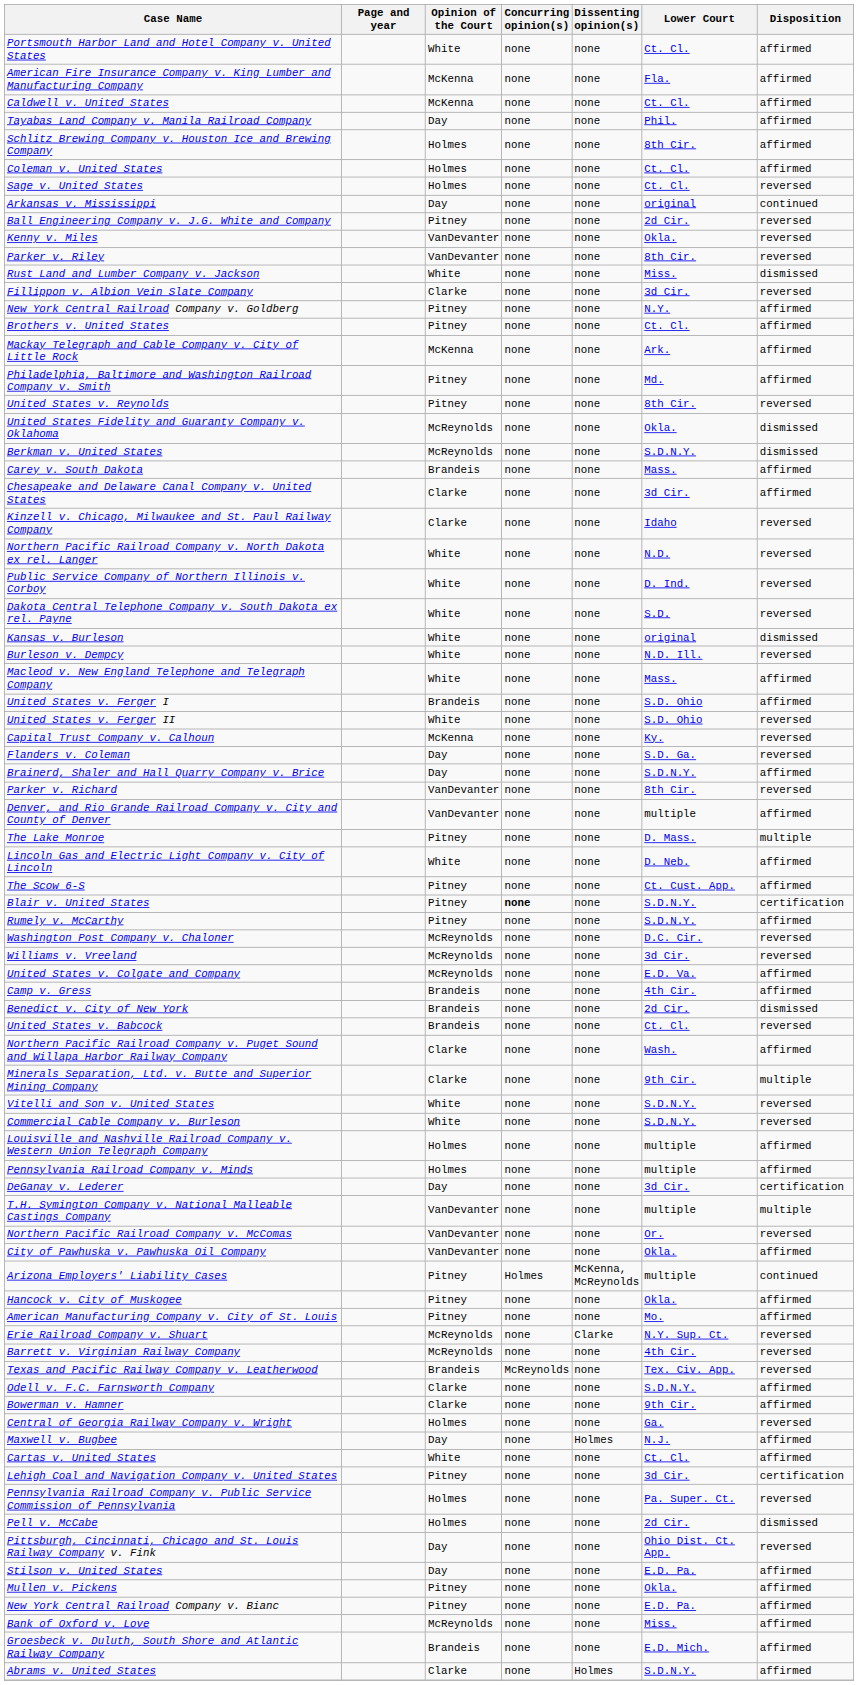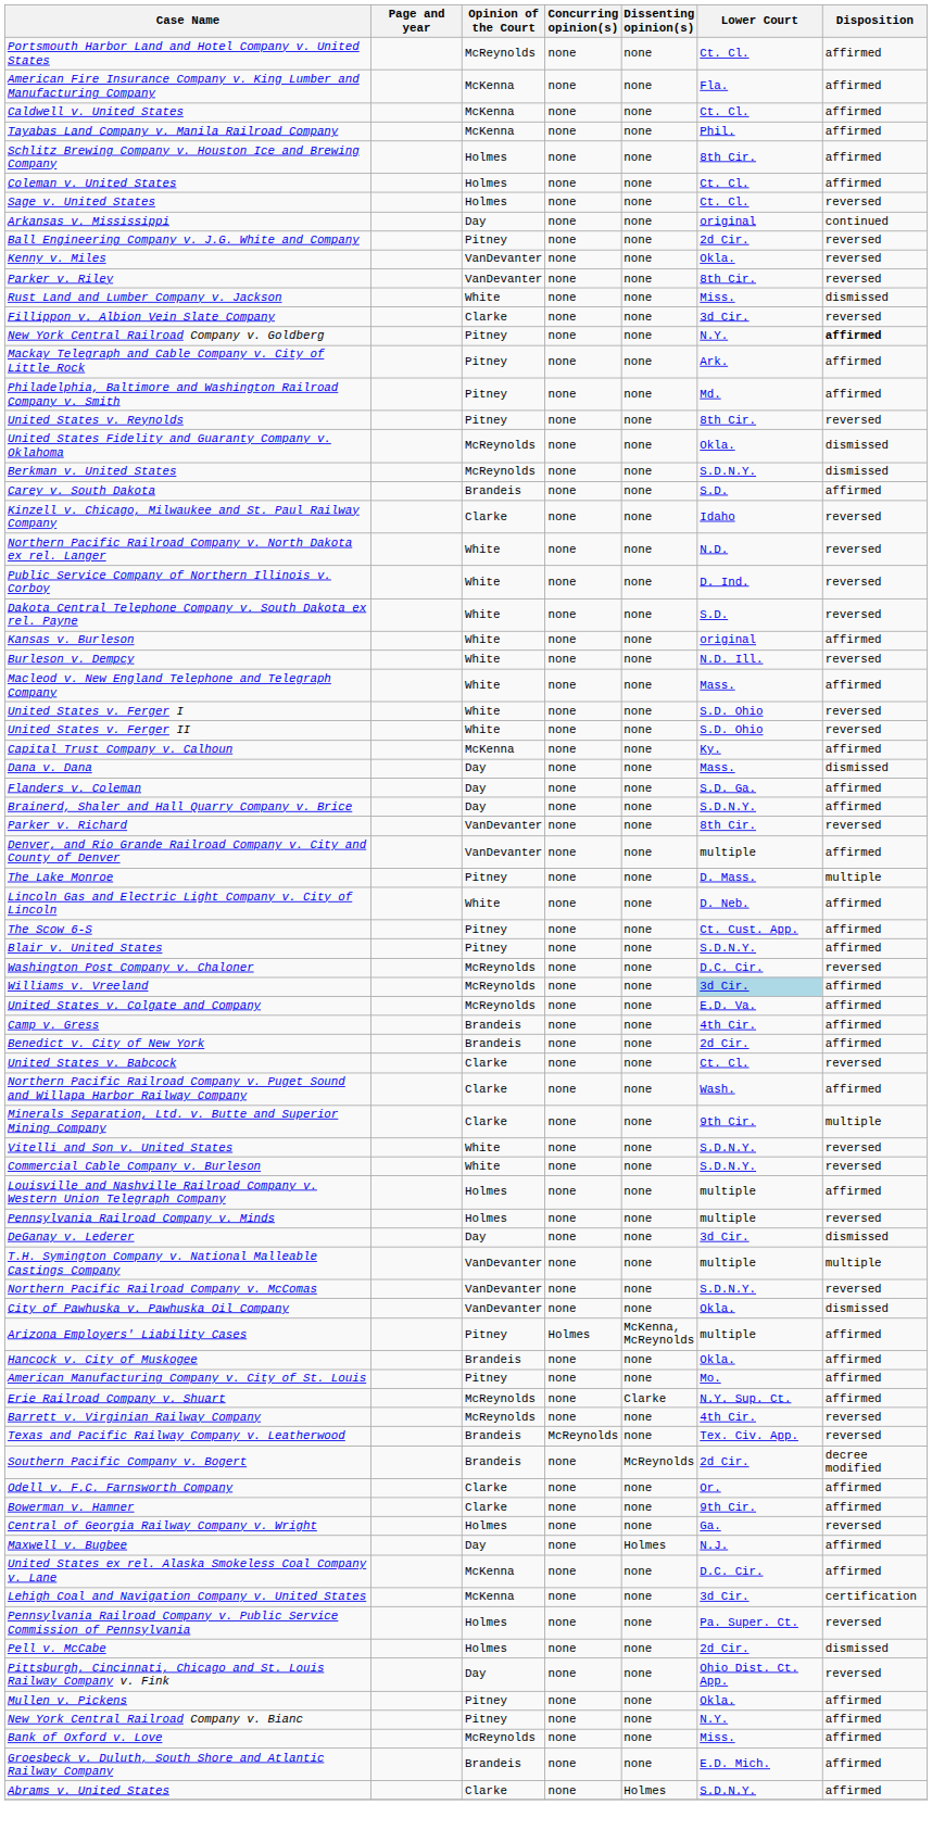 <table class="wikitable sortable">
 <tr>
 <th scope="col" style="width: 400px;">Case Name</th>
 <th scope="col" style="width: 95px;">Page and year</th>
 <th scope="col" style="width: 10px;">Opinion of the Court</th>
 <th scope="col" style="width: 10px;">Concurring opinion(s)</th>
 <th scope="col" style="width: 10px;">Dissenting opinion(s)</th>
 <th scope="col" style="width: 133px;">Lower Court</th>
 <th scope="col" style="width: 110px;">Disposition</th>
 </tr>
 <tr>
 <td><em><a href='#'>Portsmouth Harbor Land and Hotel Company v. United States</a></em></td>
 <td align="right"></td>
-<td>White</td>
+<td>McReynolds</td>
 <td>none</td>
 <td>none</td>
 <td><a href='#'>Ct. Cl.</a></td>
 <td>affirmed</td>
 </tr>
 <tr>
 <td><em><a href='#'>American Fire Insurance Company v. King Lumber and Manufacturing Company</a></em></td>
 <td align="right"></td>
 <td>McKenna</td>
 <td>none</td>
 <td>none</td>
 <td><a href='#'>Fla.</a></td>
 <td>affirmed</td>
 </tr>
 <tr>
 <td><em><a href='#'>Caldwell v. United States</a></em></td>
 <td align="right"></td>
 <td>McKenna</td>
 <td>none</td>
 <td>none</td>
 <td><a href='#'>Ct. Cl.</a></td>
 <td>affirmed</td>
 </tr>
 <tr>
 <td><em><a href='#'>Tayabas Land Company v. Manila Railroad Company</a></em></td>
 <td align="right"></td>
-<td>Day</td>
+<td>McKenna</td>
 <td>none</td>
 <td>none</td>
 <td><a href='#'>Phil.</a></td>
 <td>affirmed</td>
 </tr>
 <tr>
 <td><em><a href='#'>Schlitz Brewing Company v. Houston Ice and Brewing Company</a></em></td>
 <td align="right"></td>
 <td>Holmes</td>
 <td>none</td>
 <td>none</td>
 <td><a href='#'>8th Cir.</a></td>
 <td>affirmed</td>
 </tr>
 <tr>
 <td><em><a href='#'>Coleman v. United States</a></em></td>
 <td align="right"></td>
 <td>Holmes</td>
 <td>none</td>
 <td>none</td>
 <td><a href='#'>Ct. Cl.</a></td>
 <td>affirmed</td>
 </tr>
 <tr>
 <td><em><a href='#'>Sage v. United States</a></em></td>
 <td align="right"></td>
 <td>Holmes</td>
 <td>none</td>
 <td>none</td>
 <td><a href='#'>Ct. Cl.</a></td>
 <td>reversed</td>
 </tr>
 <tr>
 <td><em><a href='#'>Arkansas v. Mississippi</a></em></td>
 <td align="right"></td>
 <td>Day</td>
 <td>none</td>
 <td>none</td>
 <td><a href='#'>original</a></td>
 <td>continued</td>
 </tr>
 <tr>
 <td><em><a href='#'>Ball Engineering Company v. J.G. White and Company</a></em></td>
 <td align="right"></td>
 <td>Pitney</td>
 <td>none</td>
 <td>none</td>
 <td><a href='#'>2d Cir.</a></td>
 <td>reversed</td>
 </tr>
 <tr>
 <td><em><a href='#'>Kenny v. Miles</a></em></td>
 <td align="right"></td>
 <td>VanDevanter</td>
 <td>none</td>
 <td>none</td>
 <td><a href='#'>Okla.</a></td>
 <td>reversed</td>
 </tr>
 <tr>
 <td><em><a href='#'>Parker v. Riley</a></em></td>
 <td align="right"></td>
 <td>VanDevanter</td>
 <td>none</td>
 <td>none</td>
 <td><a href='#'>8th Cir.</a></td>
 <td>reversed</td>
 </tr>
 <tr>
 <td><em><a href='#'>Rust Land and Lumber Company v. Jackson</a></em></td>
 <td align="right"></td>
 <td>White</td>
 <td>none</td>
 <td>none</td>
 <td><a href='#'>Miss.</a></td>
 <td>dismissed</td>
 </tr>
 <tr>
 <td><em><a href='#'>Fillippon v. Albion Vein Slate Company</a></em></td>
 <td align="right"></td>
 <td>Clarke</td>
 <td>none</td>
 <td>none</td>
 <td><a href='#'>3d Cir.</a></td>
 <td>reversed</td>
 </tr>
 <tr>
 <td><em><a href='#'>New York Central Railroad</a> Company v. Goldberg</em></td>
 <td align="right"></td>
 <td>Pitney</td>
 <td>none</td>
 <td>none</td>
 <td><a href='#'>N.Y.</a></td>
-<td>affirmed</td>
-</tr>
-<tr>
-<td><em><a href='#'>Brothers v. United States</a></em></td>
-<td align="right"></td>
-<td>Pitney</td>
-<td>none</td>
-<td>none</td>
-<td><a href='#'>Ct. Cl.</a></td>
-<td>affirmed</td>
+<td><strong>affirmed</strong></td>
 </tr>
 <tr>
 <td><em><a href='#'>Mackay Telegraph and Cable Company v. City of Little Rock</a></em></td>
 <td align="right"></td>
-<td>McKenna</td>
+<td>Pitney</td>
 <td>none</td>
 <td>none</td>
 <td><a href='#'>Ark.</a></td>
 <td>affirmed</td>
 </tr>
 <tr>
 <td><em><a href='#'>Philadelphia, Baltimore and Washington Railroad Company v. Smith</a></em></td>
 <td align="right"></td>
 <td>Pitney</td>
 <td>none</td>
 <td>none</td>
 <td><a href='#'>Md.</a></td>
 <td>affirmed</td>
 </tr>
 <tr>
 <td><em><a href='#'>United States v. Reynolds</a></em></td>
 <td align="right"></td>
 <td>Pitney</td>
 <td>none</td>
 <td>none</td>
 <td><a href='#'>8th Cir.</a></td>
 <td>reversed</td>
 </tr>
 <tr>
 <td><em><a href='#'>United States Fidelity and Guaranty Company v. Oklahoma</a></em></td>
 <td align="right"></td>
 <td>McReynolds</td>
 <td>none</td>
 <td>none</td>
 <td><a href='#'>Okla.</a></td>
 <td>dismissed</td>
 </tr>
 <tr>
 <td><em><a href='#'>Berkman v. United States</a></em></td>
 <td align="right"></td>
 <td>McReynolds</td>
 <td>none</td>
 <td>none</td>
 <td><a href='#'>S.D.N.Y.</a></td>
 <td>dismissed</td>
 </tr>
 <tr>
 <td><em><a href='#'>Carey v. South Dakota</a></em></td>
 <td align="right"></td>
 <td>Brandeis</td>
 <td>none</td>
 <td>none</td>
-<td><a href='#'>Mass.</a></td>
-<td>affirmed</td>
-</tr>
-<tr>
-<td><em><a href='#'>Chesapeake and Delaware Canal Company v. United States</a></em></td>
-<td align="right"></td>
-<td>Clarke</td>
-<td>none</td>
-<td>none</td>
-<td><a href='#'>3d Cir.</a></td>
+<td><a href='#'>S.D.</a></td>
 <td>affirmed</td>
 </tr>
 <tr>
 <td><em><a href='#'>Kinzell v. Chicago, Milwaukee and St. Paul Railway Company</a></em></td>
 <td align="right"></td>
 <td>Clarke</td>
 <td>none</td>
 <td>none</td>
 <td><a href='#'>Idaho</a></td>
 <td>reversed</td>
 </tr>
 <tr>
 <td><em><a href='#'>Northern Pacific Railroad Company v. North Dakota ex rel. Langer</a></em></td>
 <td align="right"></td>
 <td>White</td>
 <td>none</td>
 <td>none</td>
 <td><a href='#'>N.D.</a></td>
 <td>reversed</td>
 </tr>
 <tr>
 <td><em><a href='#'>Public Service Company of Northern Illinois v. Corboy</a></em></td>
 <td align="right"></td>
 <td>White</td>
 <td>none</td>
 <td>none</td>
 <td><a href='#'>D. Ind.</a></td>
 <td>reversed</td>
 </tr>
 <tr>
 <td><em><a href='#'>Dakota Central Telephone Company v. South Dakota ex rel. Payne</a></em></td>
 <td align="right"></td>
 <td>White</td>
 <td>none</td>
 <td>none</td>
 <td><a href='#'>S.D.</a></td>
 <td>reversed</td>
 </tr>
 <tr>
 <td><em><a href='#'>Kansas v. Burleson</a></em></td>
 <td align="right"></td>
 <td>White</td>
 <td>none</td>
 <td>none</td>
 <td><a href='#'>original</a></td>
-<td>dismissed</td>
+<td>affirmed</td>
 </tr>
 <tr>
 <td><em><a href='#'>Burleson v. Dempcy</a></em></td>
 <td align="right"></td>
 <td>White</td>
 <td>none</td>
 <td>none</td>
 <td><a href='#'>N.D. Ill.</a></td>
 <td>reversed</td>
 </tr>
 <tr>
 <td><em><a href='#'>Macleod v. New England Telephone and Telegraph Company</a></em></td>
 <td align="right"></td>
 <td>White</td>
 <td>none</td>
 <td>none</td>
 <td><a href='#'>Mass.</a></td>
 <td>affirmed</td>
 </tr>
 <tr>
 <td><em><a href='#'>United States v. Ferger</a> I</em></td>
 <td align="right"></td>
-<td>Brandeis</td>
+<td>White</td>
 <td>none</td>
 <td>none</td>
 <td><a href='#'>S.D. Ohio</a></td>
-<td>affirmed</td>
+<td>reversed</td>
 </tr>
 <tr>
 <td><em><a href='#'>United States v. Ferger</a> II</em></td>
 <td align="right"></td>
 <td>White</td>
 <td>none</td>
 <td>none</td>
 <td><a href='#'>S.D. Ohio</a></td>
 <td>reversed</td>
 </tr>
 <tr>
 <td><em><a href='#'>Capital Trust Company v. Calhoun</a></em></td>
 <td align="right"></td>
 <td>McKenna</td>
 <td>none</td>
 <td>none</td>
 <td><a href='#'>Ky.</a></td>
-<td>reversed</td>
+<td>affirmed</td>
+</tr>
+<tr>
+<td><em><a href='#'>Dana v. Dana</a></em></td>
+<td align="right"></td>
+<td>Day</td>
+<td>none</td>
+<td>none</td>
+<td><a href='#'>Mass.</a></td>
+<td>dismissed</td>
 </tr>
 <tr>
 <td><em><a href='#'>Flanders v. Coleman</a></em></td>
 <td align="right"></td>
 <td>Day</td>
 <td>none</td>
 <td>none</td>
 <td><a href='#'>S.D. Ga.</a></td>
-<td>reversed</td>
+<td>affirmed</td>
 </tr>
 <tr>
 <td><em><a href='#'>Brainerd, Shaler and Hall Quarry Company v. Brice</a></em></td>
 <td align="right"></td>
 <td>Day</td>
 <td>none</td>
 <td>none</td>
 <td><a href='#'>S.D.N.Y.</a></td>
 <td>affirmed</td>
 </tr>
 <tr>
 <td><em><a href='#'>Parker v. Richard</a></em></td>
 <td align="right"></td>
 <td>VanDevanter</td>
 <td>none</td>
 <td>none</td>
 <td><a href='#'>8th Cir.</a></td>
 <td>reversed</td>
 </tr>
 <tr>
 <td><em><a href='#'>Denver, and Rio Grande Railroad Company v. City and County of Denver</a></em></td>
 <td align="right"></td>
 <td>VanDevanter</td>
 <td>none</td>
 <td>none</td>
 <td>multiple</td>
 <td>affirmed</td>
 </tr>
 <tr>
 <td><em><a href='#'>The Lake Monroe</a></em></td>
 <td align="right"></td>
 <td>Pitney</td>
 <td>none</td>
 <td>none</td>
 <td><a href='#'>D. Mass.</a></td>
 <td>multiple</td>
 </tr>
 <tr>
 <td><em><a href='#'>Lincoln Gas and Electric Light Company v. City of Lincoln</a></em></td>
 <td align="right"></td>
 <td>White</td>
 <td>none</td>
 <td>none</td>
 <td><a href='#'>D. Neb.</a></td>
 <td>affirmed</td>
 </tr>
 <tr>
 <td><em><a href='#'>The Scow 6-S</a></em></td>
 <td align="right"></td>
 <td>Pitney</td>
 <td>none</td>
 <td>none</td>
 <td><a href='#'>Ct. Cust. App.</a></td>
 <td>affirmed</td>
 </tr>
 <tr>
 <td><em><a href='#'>Blair v. United States</a></em></td>
 <td align="right"></td>
 <td>Pitney</td>
-<td><strong>none</strong></td>
-<td>none</td>
-<td><a href='#'>S.D.N.Y.</a></td>
-<td>certification</td>
-</tr>
-<tr>
-<td><em><a href='#'>Rumely v. McCarthy</a></em></td>
-<td align="right"></td>
-<td>Pitney</td>
 <td>none</td>
 <td>none</td>
 <td><a href='#'>S.D.N.Y.</a></td>
 <td>affirmed</td>
 </tr>
 <tr>
 <td><em><a href='#'>Washington Post Company v. Chaloner</a></em></td>
 <td align="right"></td>
 <td>McReynolds</td>
 <td>none</td>
 <td>none</td>
 <td><a href='#'>D.C. Cir.</a></td>
 <td>reversed</td>
 </tr>
 <tr>
 <td><em><a href='#'>Williams v. Vreeland</a></em></td>
 <td align="right"></td>
 <td>McReynolds</td>
 <td>none</td>
 <td>none</td>
-<td><a href='#'>3d Cir.</a></td>
-<td>reversed</td>
+<td style="background: lightblue;"><a href='#'>3d Cir.</a></td>
+<td>affirmed</td>
 </tr>
 <tr>
 <td><em><a href='#'>United States v. Colgate and Company</a></em></td>
 <td align="right"></td>
 <td>McReynolds</td>
 <td>none</td>
 <td>none</td>
 <td><a href='#'>E.D. Va.</a></td>
 <td>affirmed</td>
 </tr>
 <tr>
 <td><em><a href='#'>Camp v. Gress</a></em></td>
 <td align="right"></td>
 <td>Brandeis</td>
 <td>none</td>
 <td>none</td>
 <td><a href='#'>4th Cir.</a></td>
 <td>affirmed</td>
 </tr>
 <tr>
 <td><em><a href='#'>Benedict v. City of New York</a></em></td>
 <td align="right"></td>
 <td>Brandeis</td>
 <td>none</td>
 <td>none</td>
 <td><a href='#'>2d Cir.</a></td>
-<td>dismissed</td>
+<td>affirmed</td>
 </tr>
 <tr>
 <td><em><a href='#'>United States v. Babcock</a></em></td>
 <td align="right"></td>
-<td>Brandeis</td>
+<td>Clarke</td>
 <td>none</td>
 <td>none</td>
 <td><a href='#'>Ct. Cl.</a></td>
 <td>reversed</td>
 </tr>
 <tr>
 <td><em><a href='#'>Northern Pacific Railroad Company v. Puget Sound and Willapa Harbor Railway Company</a></em></td>
 <td align="right"></td>
 <td>Clarke</td>
 <td>none</td>
 <td>none</td>
 <td><a href='#'>Wash.</a></td>
 <td>affirmed</td>
 </tr>
 <tr>
 <td><em><a href='#'>Minerals Separation, Ltd. v. Butte and Superior Mining Company</a></em></td>
 <td align="right"></td>
 <td>Clarke</td>
 <td>none</td>
 <td>none</td>
 <td><a href='#'>9th Cir.</a></td>
 <td>multiple</td>
 </tr>
 <tr>
 <td><em><a href='#'>Vitelli and Son v. United States</a></em></td>
 <td align="right"></td>
 <td>White</td>
 <td>none</td>
 <td>none</td>
 <td><a href='#'>S.D.N.Y.</a></td>
 <td>reversed</td>
 </tr>
 <tr>
 <td><em><a href='#'>Commercial Cable Company v. Burleson</a></em></td>
 <td align="right"></td>
 <td>White</td>
 <td>none</td>
 <td>none</td>
 <td><a href='#'>S.D.N.Y.</a></td>
 <td>reversed</td>
 </tr>
 <tr>
 <td><em><a href='#'>Louisville and Nashville Railroad Company v. Western Union Telegraph Company</a></em></td>
 <td align="right"></td>
 <td>Holmes</td>
 <td>none</td>
 <td>none</td>
 <td>multiple</td>
 <td>affirmed</td>
 </tr>
 <tr>
 <td><em><a href='#'>Pennsylvania Railroad Company v. Minds</a></em></td>
 <td align="right"></td>
 <td>Holmes</td>
 <td>none</td>
 <td>none</td>
 <td>multiple</td>
-<td>affirmed</td>
+<td>reversed</td>
 </tr>
 <tr>
 <td><em><a href='#'>DeGanay v. Lederer</a></em></td>
 <td align="right"></td>
 <td>Day</td>
 <td>none</td>
 <td>none</td>
 <td><a href='#'>3d Cir.</a></td>
-<td>certification</td>
+<td>dismissed</td>
 </tr>
 <tr>
 <td><em><a href='#'>T.H. Symington Company v. National Malleable Castings Company</a></em></td>
 <td align="right"></td>
 <td>VanDevanter</td>
 <td>none</td>
 <td>none</td>
 <td>multiple</td>
 <td>multiple</td>
 </tr>
 <tr>
 <td><em><a href='#'>Northern Pacific Railroad Company v. McComas</a></em></td>
 <td align="right"></td>
 <td>VanDevanter</td>
 <td>none</td>
 <td>none</td>
-<td><a href='#'>Or.</a></td>
+<td><a href='#'>S.D.N.Y.</a></td>
 <td>reversed</td>
 </tr>
 <tr>
 <td><em><a href='#'>City of Pawhuska v. Pawhuska Oil Company</a></em></td>
 <td align="right"></td>
 <td>VanDevanter</td>
 <td>none</td>
 <td>none</td>
 <td><a href='#'>Okla.</a></td>
-<td>affirmed</td>
+<td>dismissed</td>
 </tr>
 <tr>
 <td><em><a href='#'>Arizona Employers' Liability Cases</a></em></td>
 <td align="right"></td>
 <td>Pitney</td>
 <td>Holmes</td>
 <td>McKenna, McReynolds</td>
 <td>multiple</td>
-<td>continued</td>
+<td>affirmed</td>
 </tr>
 <tr>
 <td><em><a href='#'>Hancock v. City of Muskogee</a></em></td>
 <td align="right"></td>
-<td>Pitney</td>
+<td>Brandeis</td>
 <td>none</td>
 <td>none</td>
 <td><a href='#'>Okla.</a></td>
 <td>affirmed</td>
 </tr>
 <tr>
 <td><em><a href='#'>American Manufacturing Company v. City of St. Louis</a></em></td>
 <td align="right"></td>
 <td>Pitney</td>
 <td>none</td>
 <td>none</td>
 <td><a href='#'>Mo.</a></td>
 <td>affirmed</td>
 </tr>
 <tr>
 <td><em><a href='#'>Erie Railroad Company v. Shuart</a></em></td>
 <td align="right"></td>
 <td>McReynolds</td>
 <td>none</td>
 <td>Clarke</td>
 <td><a href='#'>N.Y. Sup. Ct.</a></td>
-<td>reversed</td>
+<td>affirmed</td>
 </tr>
 <tr>
 <td><em><a href='#'>Barrett v. Virginian Railway Company</a></em></td>
 <td align="right"></td>
 <td>McReynolds</td>
 <td>none</td>
 <td>none</td>
 <td><a href='#'>4th Cir.</a></td>
 <td>reversed</td>
 </tr>
 <tr>
 <td><em><a href='#'>Texas and Pacific Railway Company v. Leatherwood</a></em></td>
 <td align="right"></td>
 <td>Brandeis</td>
 <td>McReynolds</td>
 <td>none</td>
 <td><a href='#'>Tex. Civ. App.</a></td>
 <td>reversed</td>
 </tr>
 <tr>
+<td><em><a href='#'>Southern Pacific Company v. Bogert</a></em></td>
+<td align="right"></td>
+<td>Brandeis</td>
+<td>none</td>
+<td>McReynolds</td>
+<td><a href='#'>2d Cir.</a></td>
+<td>decree modified</td>
+</tr>
+<tr>
 <td><em><a href='#'>Odell v. F.C. Farnsworth Company</a></em></td>
 <td align="right"></td>
 <td>Clarke</td>
 <td>none</td>
 <td>none</td>
-<td><a href='#'>S.D.N.Y.</a></td>
+<td><a href='#'>Or.</a></td>
 <td>affirmed</td>
 </tr>
 <tr>
 <td><em><a href='#'>Bowerman v. Hamner</a></em></td>
 <td align="right"></td>
 <td>Clarke</td>
 <td>none</td>
 <td>none</td>
 <td><a href='#'>9th Cir.</a></td>
 <td>affirmed</td>
 </tr>
 <tr>
 <td><em><a href='#'>Central of Georgia Railway Company v. Wright</a></em></td>
 <td align="right"></td>
 <td>Holmes</td>
 <td>none</td>
 <td>none</td>
 <td><a href='#'>Ga.</a></td>
 <td>reversed</td>
 </tr>
 <tr>
 <td><em><a href='#'>Maxwell v. Bugbee</a></em></td>
 <td align="right"></td>
 <td>Day</td>
 <td>none</td>
 <td>Holmes</td>
 <td><a href='#'>N.J.</a></td>
 <td>affirmed</td>
 </tr>
 <tr>
-<td><em><a href='#'>Cartas v. United States</a></em></td>
+<td><em><a href='#'>United States ex rel. Alaska Smokeless Coal Company v. Lane</a></em></td>
 <td align="right"></td>
-<td>White</td>
+<td>McKenna</td>
 <td>none</td>
 <td>none</td>
-<td><a href='#'>Ct. Cl.</a></td>
+<td><a href='#'>D.C. Cir.</a></td>
 <td>affirmed</td>
 </tr>
 <tr>
 <td><em><a href='#'>Lehigh Coal and Navigation Company v. United States</a></em></td>
 <td align="right"></td>
-<td>Pitney</td>
+<td>McKenna</td>
 <td>none</td>
 <td>none</td>
 <td><a href='#'>3d Cir.</a></td>
 <td>certification</td>
 </tr>
 <tr>
 <td><em><a href='#'>Pennsylvania Railroad Company v. Public Service Commission of Pennsylvania</a></em></td>
 <td align="right"></td>
 <td>Holmes</td>
 <td>none</td>
 <td>none</td>
 <td><a href='#'>Pa. Super. Ct.</a></td>
 <td>reversed</td>
 </tr>
 <tr>
 <td><em><a href='#'>Pell v. McCabe</a></em></td>
 <td align="right"></td>
 <td>Holmes</td>
 <td>none</td>
 <td>none</td>
 <td><a href='#'>2d Cir.</a></td>
 <td>dismissed</td>
 </tr>
 <tr>
 <td><em><a href='#'>Pittsburgh, Cincinnati, Chicago and St. Louis Railway Company</a> v. Fink</em></td>
 <td align="right"></td>
 <td>Day</td>
 <td>none</td>
 <td>none</td>
 <td><a href='#'>Ohio Dist. Ct. App.</a></td>
 <td>reversed</td>
 </tr>
 <tr>
-<td><em><a href='#'>Stilson v. United States</a></em></td>
-<td align="right"></td>
-<td>Day</td>
-<td>none</td>
-<td>none</td>
-<td><a href='#'>E.D. Pa.</a></td>
-<td>affirmed</td>
-</tr>
-<tr>
 <td><em><a href='#'>Mullen v. Pickens</a></em></td>
 <td align="right"></td>
 <td>Pitney</td>
 <td>none</td>
 <td>none</td>
 <td><a href='#'>Okla.</a></td>
 <td>affirmed</td>
 </tr>
 <tr>
 <td><em><a href='#'>New York Central Railroad</a> Company v. Bianc</em></td>
 <td align="right"></td>
 <td>Pitney</td>
 <td>none</td>
 <td>none</td>
-<td><a href='#'>E.D. Pa.</a></td>
+<td><a href='#'>N.Y.</a></td>
 <td>affirmed</td>
 </tr>
 <tr>
 <td><em><a href='#'>Bank of Oxford v. Love</a></em></td>
 <td align="right"></td>
 <td>McReynolds</td>
 <td>none</td>
 <td>none</td>
 <td><a href='#'>Miss.</a></td>
 <td>affirmed</td>
 </tr>
 <tr>
 <td><em><a href='#'>Groesbeck v. Duluth, South Shore and Atlantic Railway Company</a></em></td>
 <td align="right"></td>
 <td>Brandeis</td>
 <td>none</td>
 <td>none</td>
 <td><a href='#'>E.D. Mich.</a></td>
 <td>affirmed</td>
 </tr>
 <tr>
 <td><em><a href='#'>Abrams v. United States</a></em></td>
 <td align="right"></td>
 <td>Clarke</td>
 <td>none</td>
 <td>Holmes</td>
 <td><a href='#'>S.D.N.Y.</a></td>
 <td>affirmed</td>
 </tr>
 <tr>
 </tr>
 </table>
